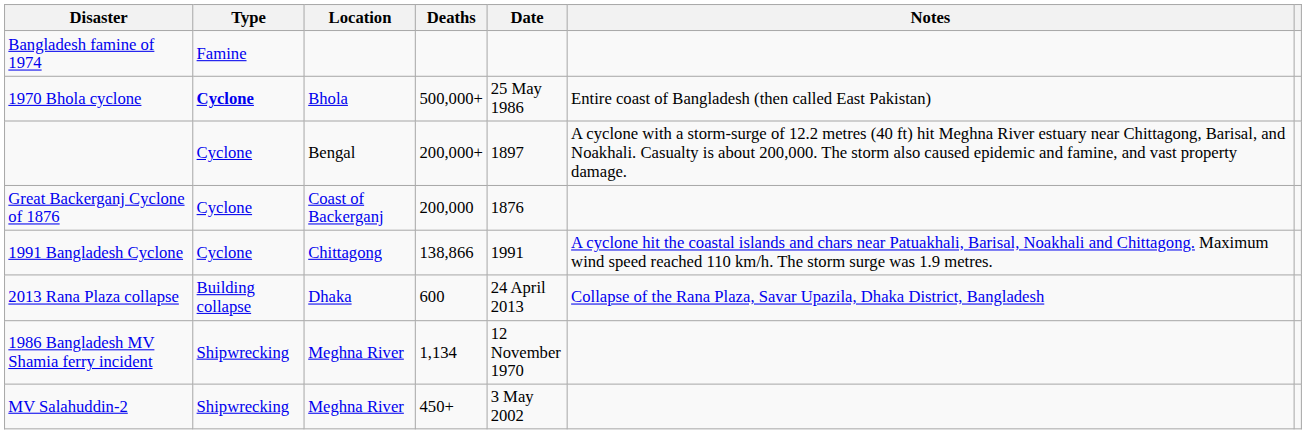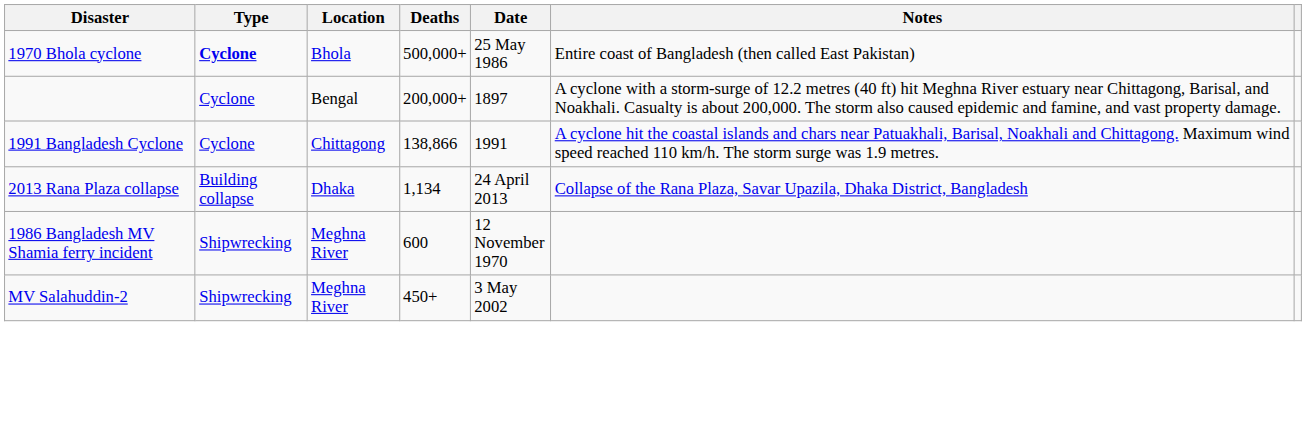 <table class="wikitable sortable">
 <tr>
 <th>Disaster</th>
 <th>Type</th>
 <th>Location</th>
 <th>Deaths</th>
 <th width=70>Date</th>
 <th>Notes</th>
 <th></th>
-</tr>
-<tr>
-<td><a href='#'>Bangladesh famine of 1974</a></td>
-<td><a href='#'>Famine</a></td>
-<td></td>
-<td></td>
-<td></td>
-<td></td>
-<td></td>
 </tr>
 <tr>
 <td><a href='#'>1970 Bhola cyclone</a></td>
 <td><strong><a href='#'>Cyclone</a></strong></td>
 <td><a href='#'>Bhola</a></td>
 <td>500,000+</td>
 <td>25 May 1986</td>
 <td>Entire coast of Bangladesh (then called East Pakistan)</td>
 <td></td>
 </tr>
 <tr>
 <td></td>
 <td><a href='#'>Cyclone</a></td>
 <td>Bengal</td>
 <td>200,000+</td>
 <td>1897</td>
 <td>A cyclone with a storm-surge of 12.2 metres (40 ft) hit Meghna River estuary near Chittagong, Barisal, and Noakhali. Casualty is about 200,000. The storm also caused epidemic and famine, and vast property damage.</td>
 <td></td>
 </tr>
 <tr>
-<td><a href='#'>Great Backerganj Cyclone of 1876</a></td>
-<td><a href='#'>Cyclone</a></td>
-<td><a href='#'>Coast of Backerganj</a></td>
-<td>200,000</td>
-<td>1876</td>
-<td></td>
-<td></td>
-</tr>
-<tr>
 <td><a href='#'>1991 Bangladesh Cyclone</a></td>
 <td><a href='#'>Cyclone</a></td>
 <td><a href='#'>Chittagong</a></td>
 <td>138,866</td>
 <td>1991</td>
 <td><a href='#'>A cyclone hit the coastal islands and chars near Patuakhali, Barisal, Noakhali and Chittagong.</a> Maximum wind speed reached 110 km/h. The storm surge was 1.9 metres.</td>
 </tr>
 <tr>
 <td><a href='#'>2013 Rana Plaza collapse</a></td>
 <td><a href='#'>Building collapse</a></td>
 <td><a href='#'>Dhaka</a></td>
-<td>600</td>
+<td>1,134</td>
 <td>24 April 2013</td>
 <td><a href='#'>Collapse of the Rana Plaza, Savar Upazila, Dhaka District, Bangladesh</a></td>
 <td></td>
 </tr>
 <tr>
 <td><a href='#'>1986 Bangladesh MV Shamia ferry incident</a></td>
 <td><a href='#'>Shipwrecking</a></td>
 <td><a href='#'>Meghna River</a></td>
-<td>1,134</td>
+<td>600</td>
 <td>12 November 1970</td>
 <td></td>
 <td></td>
 </tr>
 <tr>
 <td><a href='#'>MV Salahuddin-2</a></td>
 <td><a href='#'>Shipwrecking</a></td>
 <td><a href='#'>Meghna River</a></td>
 <td>450+</td>
 <td>3 May 2002</td>
 <td></td>
 <td></td>
 </tr>
 </table>
